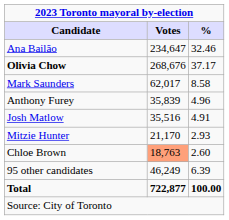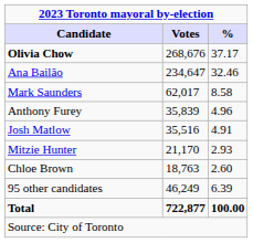 <table class="wikitable">
 <tr>
 <td colspan="3" style="text-align:center;"><strong><a href='#'>2023 Toronto mayoral by-election</a></strong></td>
 </tr>
 <tr>
 <th style="background:#ddf; width:200px;">Candidate</th>
 <th style="background:#ddf; width:50px;">Votes</th>
 <th style="background:#ddf; width:30px;">%</th>
 </tr>
 <tr>
+<td><strong>Olivia Chow</strong></td>
+<td>268,676</td>
+<td>37.17</td>
+</tr>
+<tr>
 <td><a href='#'>Ana Bailão</a></td>
 <td>234,647</td>
 <td>32.46</td>
-</tr>
-<tr>
-<td><strong>Olivia Chow</strong></td>
-<td>268,676</td>
-<td>37.17</td>
 </tr>
 <tr>
 <td><a href='#'>Mark Saunders</a></td>
 <td>62,017</td>
 <td>8.58</td>
 </tr>
 <tr>
 <td>Anthony Furey</td>
 <td>35,839</td>
 <td>4.96</td>
 </tr>
 <tr>
 <td><a href='#'>Josh Matlow</a></td>
 <td>35,516</td>
 <td>4.91</td>
 </tr>
 <tr>
 <td><a href='#'>Mitzie Hunter</a></td>
 <td>21,170</td>
 <td>2.93</td>
 </tr>
 <tr>
 <td>Chloe Brown</td>
-<td style="background: lightsalmon;">18,763</td>
+<td>18,763</td>
 <td>2.60</td>
 </tr>
 <tr>
 <td>95 other candidates</td>
 <td>46,249</td>
 <td>6.39</td>
 </tr>
 <tr>
 <td><strong>Total</strong></td>
 <td><strong>722,877</strong></td>
 <td><strong>100.00</strong></td>
 </tr>
 <tr>
 <td colspan="3">Source: City of Toronto</td>
 </tr>
 </table>
